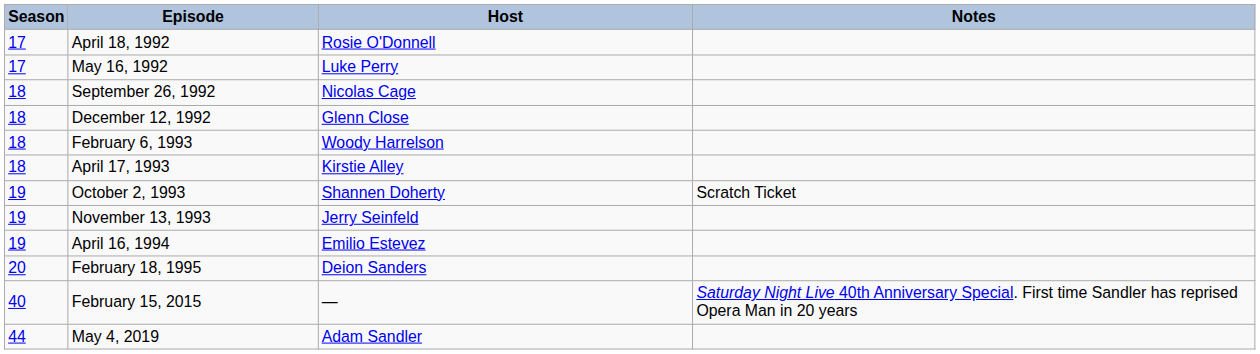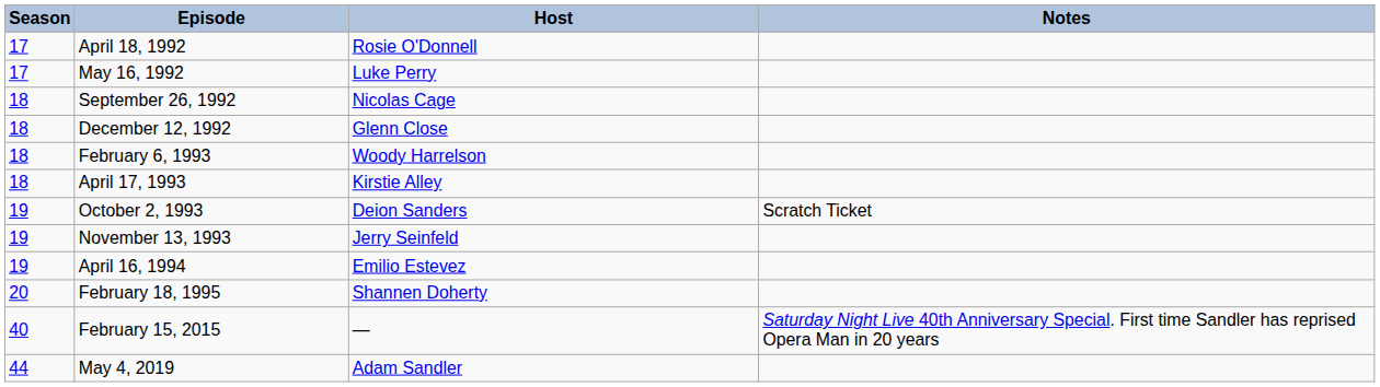 <table class="wikitable" style="width:100%;">
 <tr>
 <th style="background:#B0C4DE;" width="5%">Season</th>
 <th style="background:#B0C4DE;" width="20%">Episode</th>
 <th style="background:#B0C4DE;" width="30%">Host</th>
 <th style="background:#B0C4DE;" width="45%">Notes</th>
 </tr>
 <tr>
 <td><a href='#'>17</a></td>
 <td>April 18, 1992</td>
 <td><a href='#'>Rosie O'Donnell</a></td>
 <td></td>
 </tr>
 <tr>
 <td><a href='#'>17</a></td>
 <td>May 16, 1992</td>
 <td><a href='#'>Luke Perry</a></td>
 <td></td>
 </tr>
 <tr>
 <td><a href='#'>18</a></td>
 <td>September 26, 1992</td>
 <td><a href='#'>Nicolas Cage</a></td>
 <td></td>
 </tr>
 <tr>
 <td><a href='#'>18</a></td>
 <td>December 12, 1992</td>
 <td><a href='#'>Glenn Close</a></td>
 <td></td>
 </tr>
 <tr>
 <td><a href='#'>18</a></td>
 <td>February 6, 1993</td>
 <td><a href='#'>Woody Harrelson</a></td>
 <td></td>
 </tr>
 <tr>
 <td><a href='#'>18</a></td>
 <td>April 17, 1993</td>
 <td><a href='#'>Kirstie Alley</a></td>
 <td></td>
 </tr>
 <tr>
 <td><a href='#'>19</a></td>
 <td>October 2, 1993</td>
-<td><a href='#'>Shannen Doherty</a></td>
+<td><a href='#'>Deion Sanders</a></td>
 <td>Scratch Ticket</td>
 </tr>
 <tr>
 <td><a href='#'>19</a></td>
 <td>November 13, 1993</td>
 <td><a href='#'>Jerry Seinfeld</a></td>
 <td></td>
 </tr>
 <tr>
 <td><a href='#'>19</a></td>
 <td>April 16, 1994</td>
 <td><a href='#'>Emilio Estevez</a></td>
 <td></td>
 </tr>
 <tr>
 <td><a href='#'>20</a></td>
 <td>February 18, 1995</td>
-<td><a href='#'>Deion Sanders</a></td>
+<td><a href='#'>Shannen Doherty</a></td>
 <td></td>
 </tr>
 <tr>
 <td><a href='#'>40</a></td>
 <td>February 15, 2015</td>
 <td>—</td>
 <td><a href='#'><em>Saturday Night Live</em> 40th Anniversary Special</a>. First time Sandler has reprised Opera Man in 20 years</td>
 </tr>
 <tr>
 <td><a href='#'>44</a></td>
 <td>May 4, 2019</td>
 <td><a href='#'>Adam Sandler</a></td>
 <td></td>
 </tr>
 </table>
